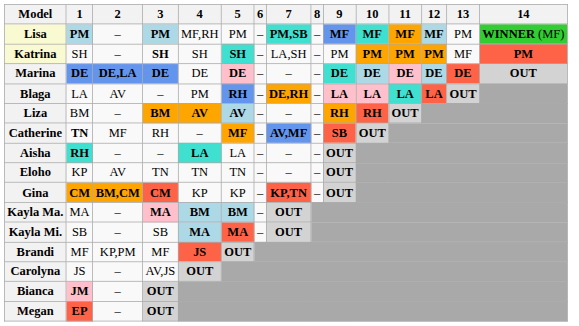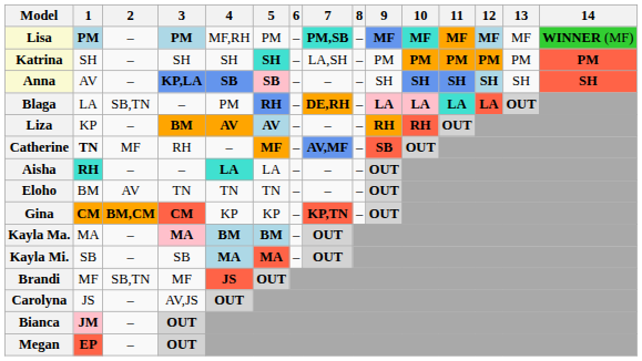 <table class="wikitable" style="text-align:center">
 <tr>
 <th><strong>Model</strong></th>
 <th>1</th>
 <th>2</th>
 <th>3</th>
 <th>4</th>
 <th>5</th>
 <th>6</th>
 <th>7</th>
 <th>8</th>
 <th>9</th>
 <th>10</th>
 <th>11</th>
 <th>12</th>
 <th>13</th>
 <th>14</th>
 </tr>
 <tr>
 <th style="background:#FAFAD2;">Lisa</th>
 <td style="background:lightblue;"><strong>PM</strong></td>
 <td>–</td>
 <td style="background:lightblue;"><strong>PM</strong></td>
 <td>MF,RH</td>
 <td>PM</td>
 <td>–</td>
 <td style="background:turquoise;"><strong>PM,SB</strong></td>
 <td>–</td>
 <td bgcolor="cornflowerblue"><strong>MF</strong></td>
 <td style="background:turquoise;"><strong>MF</strong></td>
 <td style="background:orange;"><strong>MF</strong></td>
 <td style="background:lightblue;"><strong>MF</strong></td>
-<td>PM</td>
+<td>MF</td>
 <td style="background:limegreen;"><strong>WINNER</strong> (MF)</td>
 </tr>
 <tr>
 <th style="background:#FAFAD2;">Katrina</th>
 <td>SH</td>
 <td>–</td>
-<td><strong>SH</strong></td>
+<td>SH</td>
 <td>SH</td>
 <td style="background:turquoise;"><strong>SH</strong></td>
 <td>–</td>
 <td>LA,SH</td>
 <td>–</td>
 <td>PM</td>
 <td style="background:orange;"><strong>PM</strong></td>
 <td style="background:orange;"><strong>PM</strong></td>
 <td style="background:orange;"><strong>PM</strong></td>
-<td>MF</td>
+<td>PM</td>
 <td bgcolor="tomato"><strong>PM</strong></td>
 </tr>
 <tr>
-<th>Marina</th>
-<td bgcolor="cornflowerblue"><strong>DE</strong></td>
-<td bgcolor="cornflowerblue"><strong>DE,LA</strong></td>
-<td bgcolor="cornflowerblue"><strong>DE</strong></td>
-<td>DE</td>
-<td style="background:pink;"><strong>DE</strong></td>
+<th style="background:#FAFAD2;">Anna</th>
+<td>AV</td>
+<td>–</td>
+<td bgcolor="cornflowerblue"><strong>KP,LA</strong></td>
+<td bgcolor="cornflowerblue"><strong>SB</strong></td>
+<td style="background:pink;"><strong>SB</strong></td>
 <td>–</td>
 <td>–</td>
 <td>–</td>
-<td style="background:turquoise;"><strong>DE</strong></td>
-<td style="background:lightblue;"><strong>DE</strong></td>
-<td style="background:pink;"><strong>DE</strong></td>
-<td style="background:lightblue;"><strong>DE</strong></td>
-<td bgcolor="tomato"><strong>DE</strong></td>
-<td bgcolor="lightgrey"><strong>OUT</strong></td>
+<td>SH</td>
+<td bgcolor="cornflowerblue"><strong>SH</strong></td>
+<td bgcolor="cornflowerblue"><strong>SH</strong></td>
+<td style="background:lightblue;"><strong>SH</strong></td>
+<td>SH</td>
+<td bgcolor="tomato"><strong>SH</strong></td>
 </tr>
 <tr>
 <th>Blaga</th>
 <td>LA</td>
-<td>AV</td>
+<td>SB,TN</td>
 <td>–</td>
 <td>PM</td>
 <td bgcolor="cornflowerblue"><strong>RH</strong></td>
 <td>–</td>
 <td style="background:orange;"><strong>DE,RH</strong></td>
 <td>–</td>
 <td style="background:pink;"><strong>LA</strong></td>
 <td style="background:pink;"><strong>LA</strong></td>
 <td style="background:turquoise;"><strong>LA</strong></td>
 <td bgcolor="tomato"><strong>LA</strong></td>
 <td bgcolor="lightgrey"><strong>OUT</strong></td>
 <td bgcolor="darkgray" colspan="1"></td>
 </tr>
 <tr>
 <th>Liza</th>
-<td>BM</td>
+<td>KP</td>
 <td>–</td>
 <td style="background:orange;"><strong>BM</strong></td>
 <td style="background:orange;"><strong>AV</strong></td>
 <td style="background:lightblue;"><strong>AV</strong></td>
 <td>–</td>
 <td>–</td>
 <td>–</td>
 <td style="background:orange;"><strong>RH</strong></td>
 <td bgcolor="tomato"><strong>RH</strong></td>
 <td style="background:lightgrey;"><strong>OUT</strong></td>
 <td bgcolor="darkgray" colspan="3"></td>
 </tr>
 <tr>
 <th>Catherine</th>
 <td><strong>TN</strong></td>
 <td>MF</td>
 <td>RH</td>
 <td>–</td>
 <td style="background:orange;"><strong>MF</strong></td>
 <td>–</td>
 <td bgcolor="cornflowerblue"><strong>AV,MF</strong></td>
 <td>–</td>
 <td bgcolor="tomato"><strong>SB</strong></td>
 <td style="background:lightgrey;"><strong>OUT</strong></td>
 <td bgcolor="darkgray" colspan="4"></td>
 </tr>
 <tr>
 <th>Aisha</th>
 <td style="background:turquoise;"><strong>RH</strong></td>
 <td>–</td>
 <td>–</td>
 <td style="background:turquoise;"><strong>LA</strong></td>
 <td>LA</td>
 <td>–</td>
 <td>–</td>
 <td>–</td>
 <td style="background:lightgrey;"><strong>OUT</strong></td>
 <td bgcolor="darkgray" colspan="5"></td>
 </tr>
 <tr>
 <th>Eloho</th>
-<td>KP</td>
+<td>BM</td>
 <td>AV</td>
 <td>TN</td>
 <td>TN</td>
 <td>TN</td>
 <td>–</td>
 <td>–</td>
 <td>–</td>
 <td style="background:lightgrey;"><strong>OUT</strong></td>
 <td bgcolor="darkgray" colspan="5"></td>
 </tr>
 <tr>
 <th>Gina</th>
 <td style="background:orange;"><strong>CM</strong></td>
 <td style="background:orange;"><strong>BM,CM</strong></td>
 <td bgcolor="tomato"><strong>CM</strong></td>
 <td>KP</td>
 <td>KP</td>
 <td>–</td>
 <td bgcolor="tomato"><strong>KP,TN</strong></td>
 <td>–</td>
 <td style="background:lightgrey;"><strong>OUT</strong></td>
 <td bgcolor="darkgray" colspan="5"></td>
 </tr>
 <tr>
 <th>Kayla Ma.</th>
 <td>MA</td>
 <td>–</td>
 <td style="background:pink;"><strong>MA</strong></td>
 <td style="background:lightblue;"><strong>BM</strong></td>
 <td style="background:lightblue;"><strong>BM</strong></td>
 <td>–</td>
 <td style="background:lightgrey;"><strong>OUT</strong></td>
 <td bgcolor="darkgray" colspan="7"></td>
 </tr>
 <tr>
 <th>Kayla Mi.</th>
 <td>SB</td>
 <td>–</td>
 <td>SB</td>
 <td style="background:lightblue;"><strong>MA</strong></td>
 <td bgcolor="tomato"><strong>MA</strong></td>
 <td>–</td>
 <td style="background:lightgrey;"><strong>OUT</strong></td>
 <td bgcolor="darkgray" colspan="7"></td>
 </tr>
 <tr>
 <th>Brandi</th>
 <td>MF</td>
-<td>KP,PM</td>
+<td>SB,TN</td>
 <td>MF</td>
 <td bgcolor="tomato"><strong>JS</strong></td>
 <td style="background:lightgrey;"><strong>OUT</strong></td>
 <td bgcolor="darkgray" colspan="9"></td>
 </tr>
 <tr>
 <th>Carolyna</th>
 <td>JS</td>
 <td>–</td>
 <td>AV,JS</td>
 <td style="background:lightgrey;"><strong>OUT</strong></td>
 <td bgcolor="darkgray" colspan="10"></td>
 </tr>
 <tr>
 <th>Bianca</th>
 <td style="background:pink;"><strong>JM</strong></td>
 <td>–</td>
 <td style="background:lightgrey;"><strong>OUT</strong></td>
 <td bgcolor="darkgray" colspan="11"></td>
 </tr>
 <tr>
 <th>Megan</th>
 <td bgcolor="tomato"><strong>EP</strong></td>
 <td>–</td>
 <td style="background:lightgrey;"><strong>OUT</strong></td>
 <td bgcolor="darkgray" colspan="11"></td>
 </tr>
 </table>
